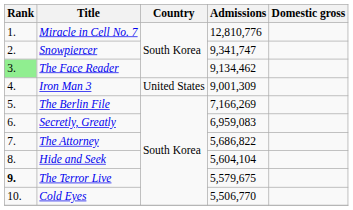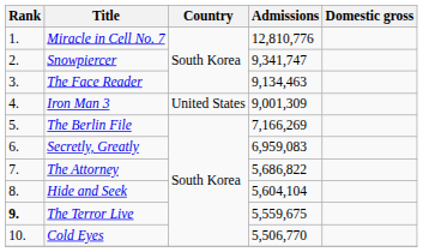 <table class="wikitable sortable" style="margin:auto; margin:auto;">
 <tr>
 <th>Rank</th>
 <th>Title</th>
 <th>Country</th>
 <th>Admissions</th>
 <th>Domestic gross</th>
 </tr>
 <tr>
 <td>1.</td>
 <td><em><a href='#'>Miracle in Cell No. 7</a></em></td>
 <td rowspan=3>South Korea</td>
 <td>12,810,776</td>
 <td></td>
 </tr>
 <tr>
 <td>2.</td>
 <td><em><a href='#'>Snowpiercer</a></em></td>
 <td>9,341,747</td>
 <td></td>
 </tr>
 <tr>
-<td style="background: lightgreen;">3.</td>
+<td>3.</td>
 <td><em><a href='#'>The Face Reader</a></em></td>
-<td>9,134,462</td>
+<td>9,134,463</td>
 <td></td>
 </tr>
 <tr>
 <td>4.</td>
 <td><em><a href='#'>Iron Man 3</a></em></td>
 <td>United States</td>
 <td>9,001,309</td>
 <td></td>
 </tr>
 <tr>
 <td>5.</td>
 <td><em><a href='#'>The Berlin File</a></em></td>
 <td rowspan=6>South Korea</td>
 <td>7,166,269</td>
 <td></td>
 </tr>
 <tr>
 <td>6.</td>
 <td><em><a href='#'>Secretly, Greatly</a></em></td>
 <td>6,959,083</td>
 <td></td>
 </tr>
 <tr>
 <td>7.</td>
 <td><em><a href='#'>The Attorney</a></em></td>
 <td>5,686,822</td>
 <td></td>
 </tr>
 <tr>
 <td>8.</td>
 <td><em><a href='#'>Hide and Seek</a></em></td>
 <td>5,604,104</td>
 <td></td>
 </tr>
 <tr>
 <td><strong>9.</strong></td>
 <td><em><a href='#'>The Terror Live</a></em></td>
-<td>5,579,675</td>
+<td>5,559,675</td>
 <td></td>
 </tr>
 <tr>
 <td>10.</td>
 <td><em><a href='#'>Cold Eyes</a></em></td>
 <td>5,506,770</td>
 <td></td>
 </tr>
 <tr>
 </tr>
 </table>
